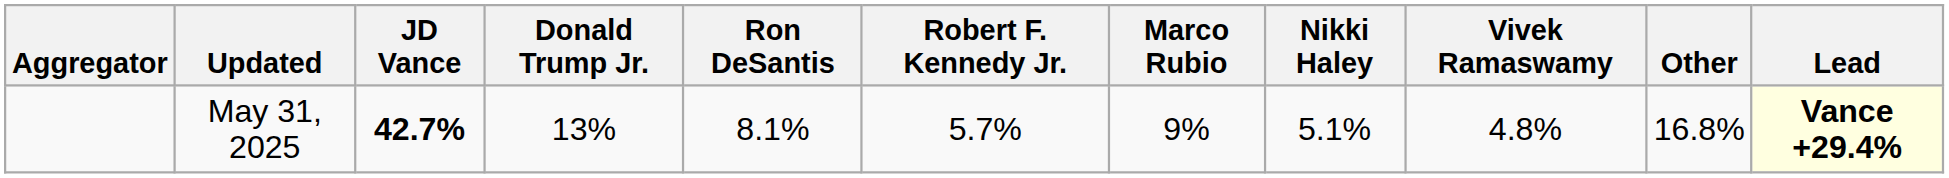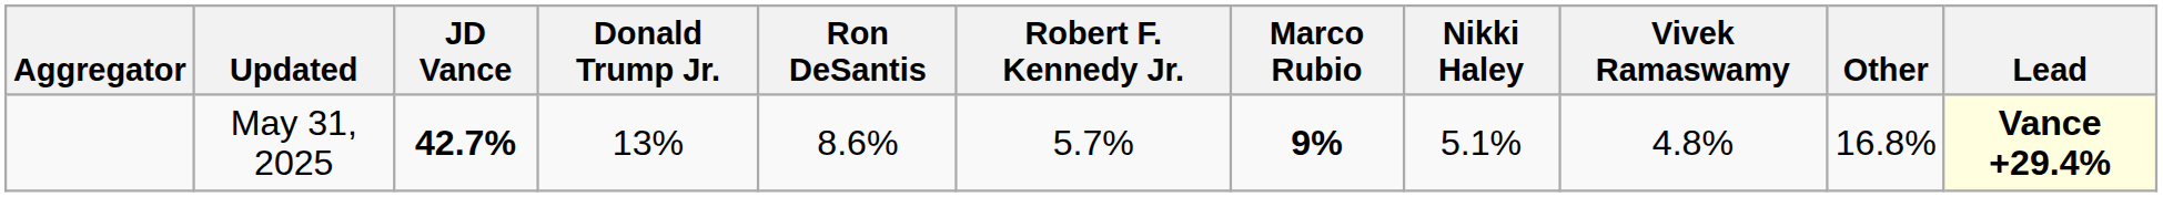 <table class="wikitable sortable mw-datatable" style="font-size:90%;text-align:center;">
 <tr valign="bottom" style="font-size:90%;">
 <th>Aggregator</th>
 <th>Updated</th>
 <th>JD Vance</th>
 <th>Donald Trump Jr.</th>
 <th>Ron DeSantis</th>
 <th>Robert F. Kennedy Jr.</th>
 <th>Marco Rubio</th>
 <th>Nikki Haley</th>
 <th>Vivek Ramaswamy</th>
 <th>Other</th>
 <th>Lead</th>
 </tr>
 <tr>
 <td></td>
 <td>May 31, 2025</td>
 <td><strong>42.7%</strong></td>
 <td>13%</td>
-<td>8.1%</td>
+<td>8.6%</td>
 <td>5.7%</td>
-<td>9%</td>
+<td><strong>9%</strong></td>
 <td>5.1%</td>
 <td>4.8%</td>
 <td>16.8%</td>
 <td style="background: lightyellow;"><strong>Vance +29.4%</strong></td>
 </tr>
 </table>
